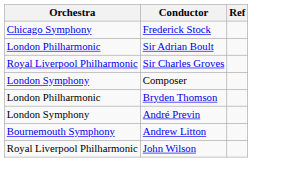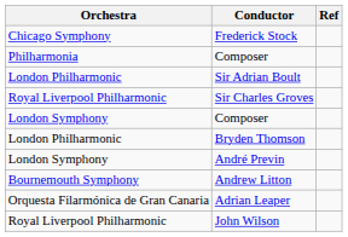 <table class="wikitable plainrowheaders" style="text-align: left; margin-right: 0;">
 <tr>
 <th scope="col">Orchestra</th>
 <th scope="col">Conductor</th>
 <th scope="col">Ref</th>
 </tr>
 <tr>
 <td><a href='#'>Chicago Symphony</a></td>
 <td><a href='#'>Frederick Stock</a></td>
+<td></td>
+</tr>
+<tr>
+<td><a href='#'>Philharmonia</a></td>
+<td>Composer</td>
 <td></td>
 </tr>
 <tr>
 <td><a href='#'>London Philharmonic</a></td>
 <td><a href='#'>Sir Adrian Boult</a></td>
 <td></td>
 </tr>
 <tr>
 <td><a href='#'>Royal Liverpool Philharmonic</a></td>
 <td><a href='#'>Sir Charles Groves</a></td>
 <td></td>
 </tr>
 <tr>
 <td><a href='#'>London Symphony</a></td>
 <td>Composer</td>
 <td></td>
 </tr>
 <tr>
 <td>London Philharmonic</td>
 <td><a href='#'>Bryden Thomson</a></td>
 <td></td>
 </tr>
 <tr>
 <td>London Symphony</td>
 <td><a href='#'>André Previn</a></td>
 <td></td>
 </tr>
 <tr>
 <td><a href='#'>Bournemouth Symphony</a></td>
 <td><a href='#'>Andrew Litton</a></td>
 <td></td>
 </tr>
 <tr>
+<td>Orquesta Filarmónica de Gran Canaria</td>
+<td><a href='#'>Adrian Leaper</a></td>
+<td></td>
+</tr>
+<tr>
 <td>Royal Liverpool Philharmonic</td>
 <td><a href='#'>John Wilson</a></td>
 <td></td>
 </tr>
 </table>
